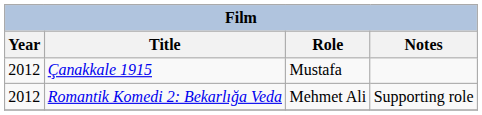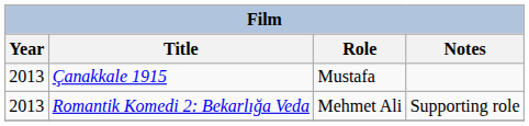 <table class="wikitable" style="font-size: 90%;">
 <tr>
 <th colspan="4" style="background:LightSteelBlue">Film</th>
 </tr>
 <tr>
 <th>Year</th>
 <th>Title</th>
 <th>Role</th>
 <th>Notes</th>
 </tr>
 <tr>
-<td>2012</td>
+<td>2013</td>
 <td><em><a href='#'>Çanakkale 1915</a></em></td>
 <td>Mustafa</td>
 <td></td>
 </tr>
 <tr>
-<td>2012</td>
+<td>2013</td>
 <td><em><a href='#'>Romantik Komedi 2: Bekarlığa Veda</a></em></td>
 <td>Mehmet Ali</td>
 <td>Supporting role</td>
 </tr>
 <tr>
 </tr>
 </table>
